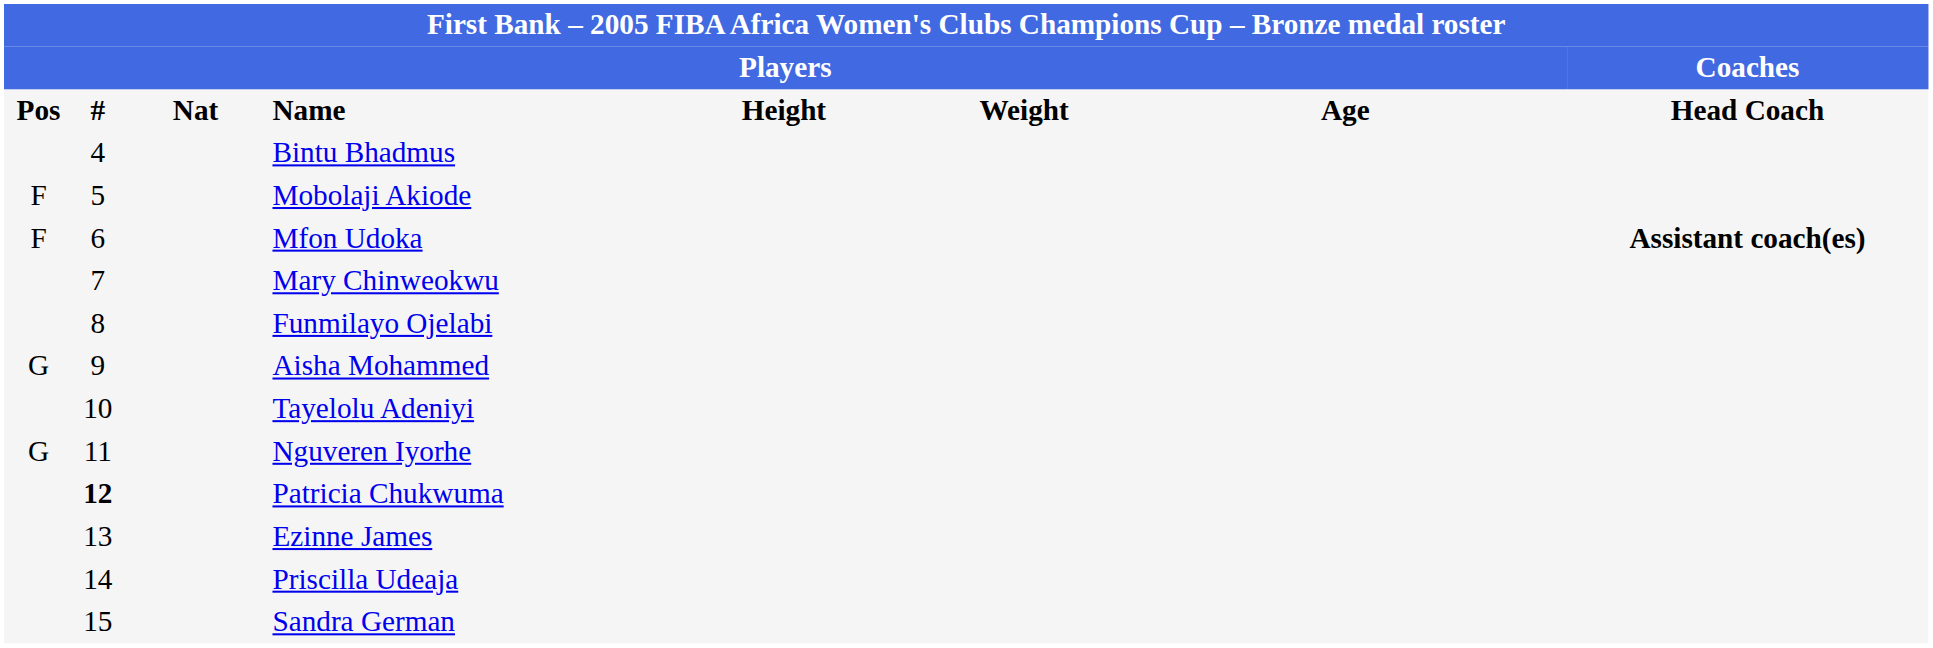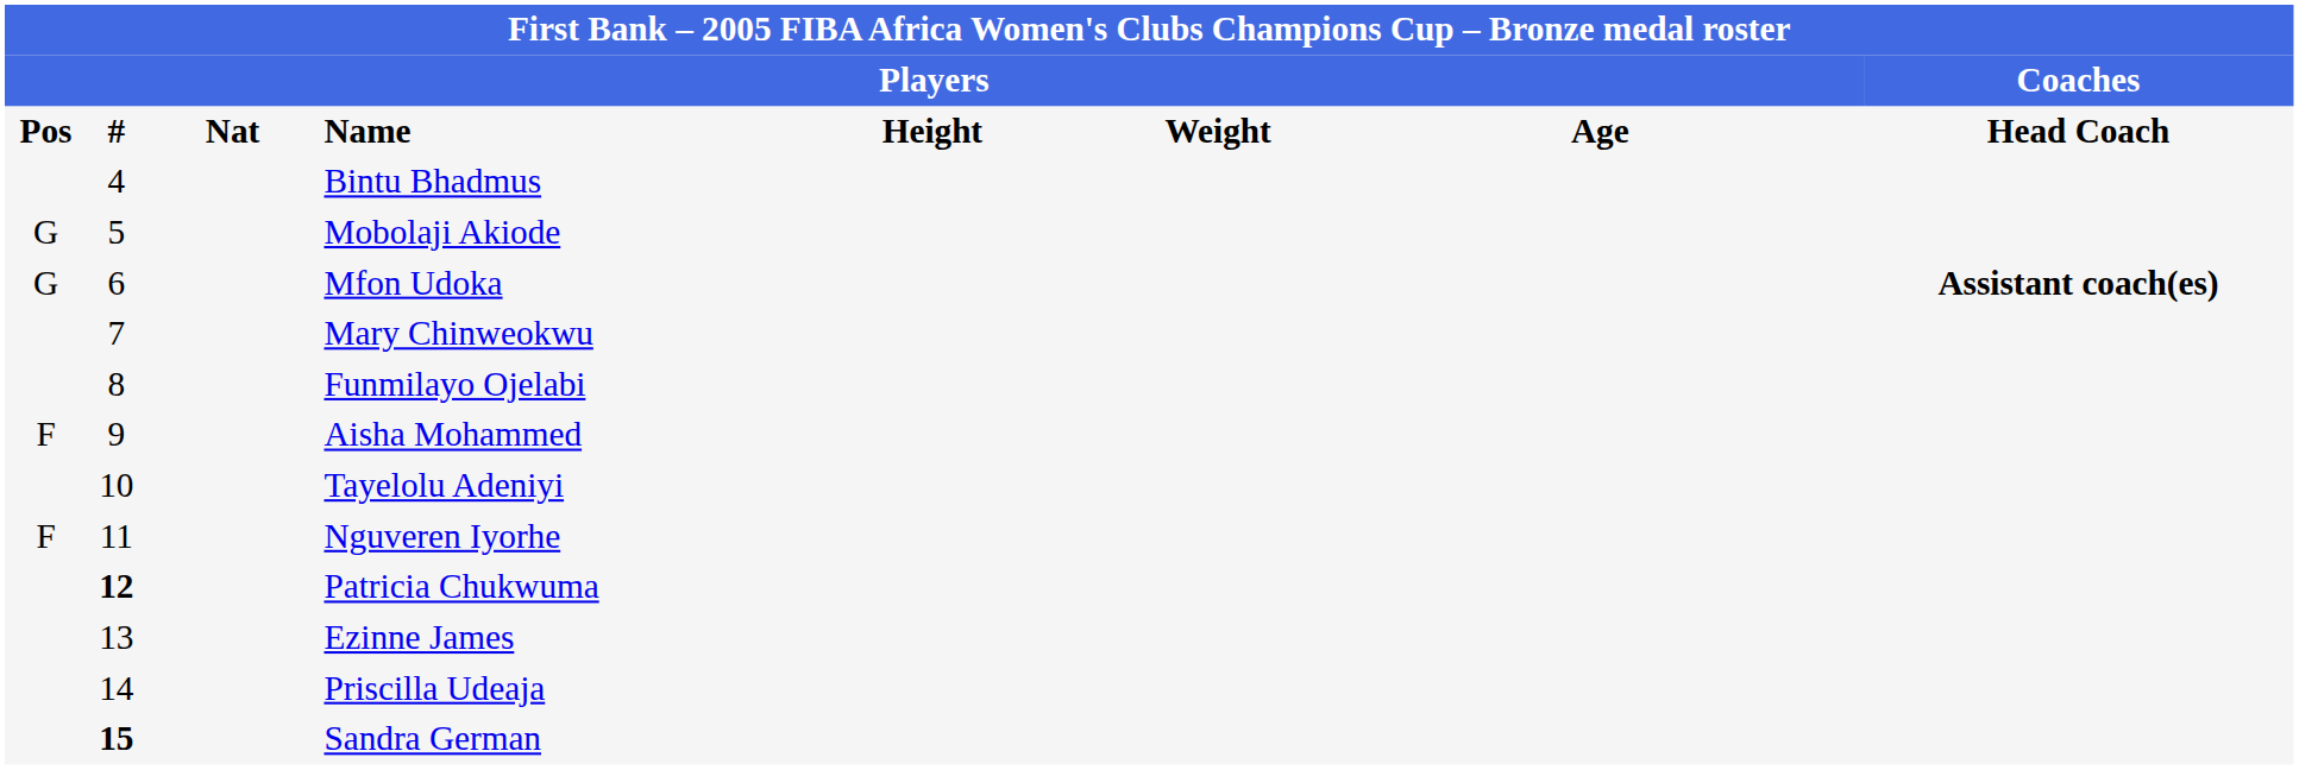 <table border=0 cellpadding=2 cellspacing=0  |- bgcolor=#f5f5f5 style="text-align:center; font-size:90%;" width=75%>
 <tr>
 <td colspan="8" style="background: #4169e1; color: white"><strong>First Bank – 2005 FIBA Africa Women's Clubs Champions Cup – Bronze medal roster</strong></td>
 </tr>
 <tr>
 <td colspan="7" style="background: #4169e1; color: white"><strong>Players</strong></td>
 <td style="background: #4169e1; color: white"><strong>Coaches</strong></td>
 </tr>
 <tr style="background=#f5f5f5; color: black">
 <th width=5px>Pos</th>
 <th width=5px>#</th>
 <th width=50px>Nat</th>
 <th width=135px align=left>Name</th>
 <th width=100px>Height</th>
 <th width=70px>Weight</th>
 <th width=160px>Age</th>
 <th width=130px>Head Coach</th>
 </tr>
 <tr>
 <td></td>
 <td>4</td>
 <td></td>
 <td align=left><a href='#'>Bintu Bhadmus</a></td>
 <td></td>
 <td></td>
 <td><span></span></td>
 <td> <a href='#'></a></td>
 </tr>
 <tr>
-<td>F</td>
+<td>G</td>
 <td>5</td>
 <td></td>
 <td align=left><a href='#'>Mobolaji Akiode</a></td>
 <td><span></span></td>
 <td><span></span></td>
 <td><span></span></td>
 </tr>
 <tr>
-<td>F</td>
+<td>G</td>
 <td>6</td>
 <td></td>
 <td align=left><a href='#'>Mfon Udoka</a></td>
 <td><span></span></td>
 <td><span></span></td>
 <td><span></span></td>
 <td><strong>Assistant coach(es)</strong></td>
 </tr>
 <tr>
 <td></td>
 <td>7</td>
 <td></td>
 <td align=left><a href='#'>Mary Chinweokwu</a></td>
 <td></td>
 <td></td>
 <td><span></span></td>
 <td></td>
 </tr>
 <tr>
 <td></td>
 <td>8</td>
 <td></td>
 <td align=left><a href='#'>Funmilayo Ojelabi</a></td>
 <td></td>
 <td></td>
 <td><span></span></td>
 <td></td>
 </tr>
 <tr>
-<td>G</td>
+<td>F</td>
 <td>9</td>
 <td></td>
 <td align=left><a href='#'>Aisha Mohammed</a></td>
 <td><span></span></td>
 <td><span></span></td>
 <td><span></span></td>
 </tr>
 <tr>
 <td></td>
 <td>10</td>
 <td></td>
 <td align=left><a href='#'>Tayelolu Adeniyi</a></td>
 <td></td>
 <td></td>
 <td><span></span></td>
 </tr>
 <tr>
-<td>G</td>
+<td>F</td>
 <td>11</td>
 <td></td>
 <td align=left><a href='#'>Nguveren Iyorhe</a></td>
 <td><span></span></td>
 <td></td>
 <td><span></span></td>
 </tr>
 <tr>
 <td></td>
 <td><strong>12</strong></td>
 <td></td>
 <td align=left><a href='#'>Patricia Chukwuma</a></td>
 <td></td>
 <td></td>
 <td><span></span></td>
 </tr>
 <tr>
 <td></td>
 <td>13</td>
 <td></td>
 <td align=left><a href='#'>Ezinne James</a></td>
 <td></td>
 <td></td>
 <td><span></span></td>
 </tr>
 <tr>
 <td></td>
 <td>14</td>
 <td></td>
 <td align=left><a href='#'>Priscilla Udeaja</a></td>
 <td></td>
 <td></td>
 <td><span></span></td>
 </tr>
 <tr>
 <td></td>
-<td>15</td>
+<td><strong>15</strong></td>
 <td></td>
 <td align=left><a href='#'>Sandra German</a></td>
 <td></td>
 <td></td>
 <td><span></span></td>
 </tr>
 </table>
